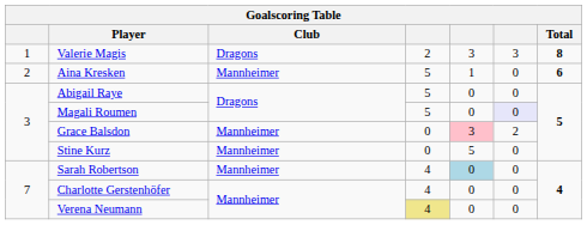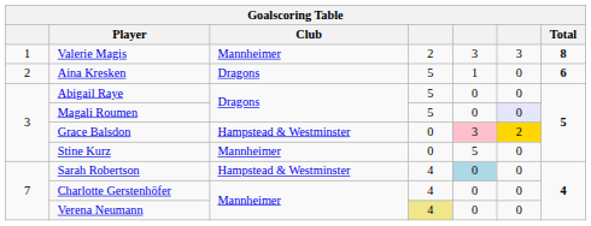 <table class="wikitable" style="text-align: center;">
 <tr>
 <th colspan=9><strong>Goalscoring Table</strong></th>
 </tr>
 <tr>
 <th style="width: 50px;"></th>
 <th style="width: 200px;">Player</th>
 <th style="width: 250px;">Club</th>
 <th style="width: 50px;"></th>
 <th style="width: 50px;"></th>
 <th style="width: 50px;"></th>
 <th style="width: 50px;">Total</th>
 </tr>
 <tr>
 <td>1</td>
 <td style="text-align: left; padding-left: 10px;"> <a href='#'>Valerie Magis</a></td>
-<td style="text-align: left; padding-left: 10px;"><a href='#'>Dragons</a></td>
+<td style="text-align: left; padding-left: 10px;"><a href='#'>Mannheimer</a></td>
 <td>2</td>
 <td>3</td>
 <td>3</td>
 <td><strong>8</strong></td>
 </tr>
 <tr>
 <td>2</td>
 <td style="text-align: left; padding-left: 10px;"> <a href='#'>Aina Kresken</a></td>
-<td style="text-align: left; padding-left: 10px;"><a href='#'>Mannheimer</a></td>
+<td style="text-align: left; padding-left: 10px;"><a href='#'>Dragons</a></td>
 <td>5</td>
 <td>1</td>
 <td>0</td>
 <td><strong>6</strong></td>
 </tr>
 <tr>
 <td rowspan=4>3</td>
 <td style="text-align: left; padding-left: 10px;"> <a href='#'>Abigail Raye</a></td>
 <td rowspan=2; style="text-align: left; padding-left: 10px;"><a href='#'>Dragons</a></td>
 <td>5</td>
 <td>0</td>
 <td>0</td>
 <td rowspan=4><strong>5</strong></td>
 </tr>
 <tr>
 <td style="text-align: left; padding-left: 10px;"> <a href='#'>Magali Roumen</a></td>
 <td>5</td>
 <td>0</td>
 <td style="background: lavender;">0</td>
 </tr>
 <tr>
 <td style="text-align: left; padding-left: 10px;"> <a href='#'>Grace Balsdon</a></td>
-<td style="text-align: left; padding-left: 10px;"><a href='#'>Mannheimer</a></td>
+<td style="text-align: left; padding-left: 10px;"><a href='#'>Hampstead & Westminster</a></td>
 <td>0</td>
 <td style="background: pink;">3</td>
-<td>2</td>
+<td style="background: gold;">2</td>
 </tr>
 <tr>
 <td style="text-align: left; padding-left: 10px;"> <a href='#'>Stine Kurz</a></td>
 <td style="text-align: left; padding-left: 10px;"><a href='#'>Mannheimer</a></td>
 <td>0</td>
 <td>5</td>
 <td>0</td>
 </tr>
 <tr>
 <td rowspan=3>7</td>
 <td style="text-align: left; padding-left: 10px;"> <a href='#'>Sarah Robertson</a></td>
-<td style="text-align: left; padding-left: 10px;"><a href='#'>Mannheimer</a></td>
+<td style="text-align: left; padding-left: 10px;"><a href='#'>Hampstead & Westminster</a></td>
 <td>4</td>
 <td style="background: lightblue;">0</td>
 <td>0</td>
 <td rowspan=3><strong>4</strong></td>
 </tr>
 <tr>
 <td style="text-align: left; padding-left: 10px;"> <a href='#'>Charlotte Gerstenhöfer</a></td>
 <td rowspan=2; style="text-align: left; padding-left: 10px;"><a href='#'>Mannheimer</a></td>
 <td>4</td>
 <td>0</td>
 <td>0</td>
 </tr>
 <tr>
 <td style="text-align: left; padding-left: 10px;"> <a href='#'>Verena Neumann</a></td>
 <td style="background: khaki;">4</td>
 <td>0</td>
 <td>0</td>
 </tr>
 </table>
